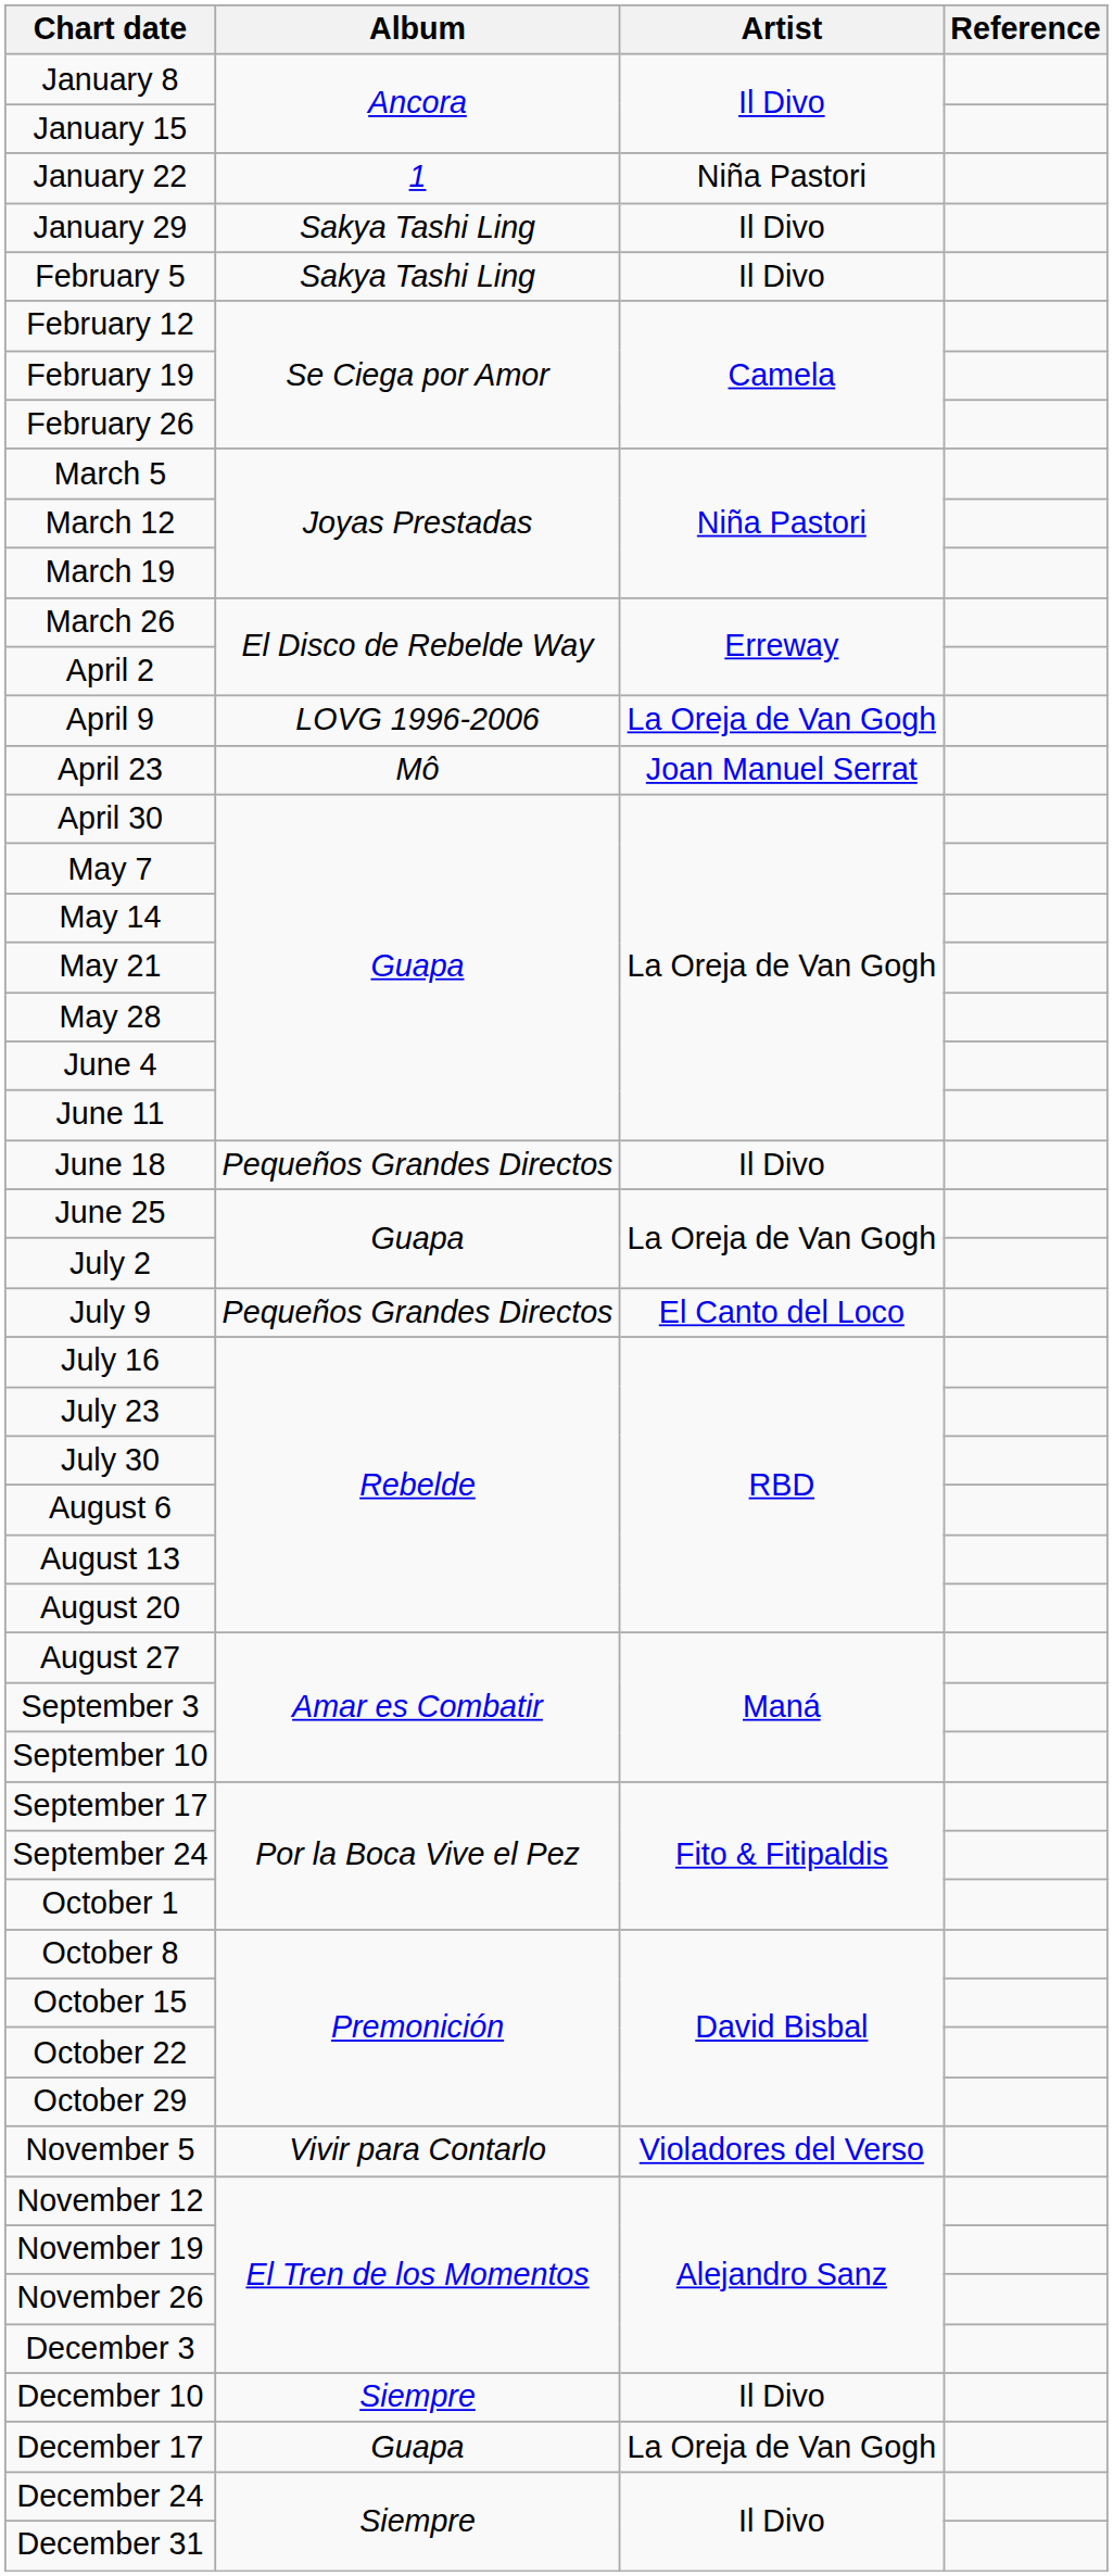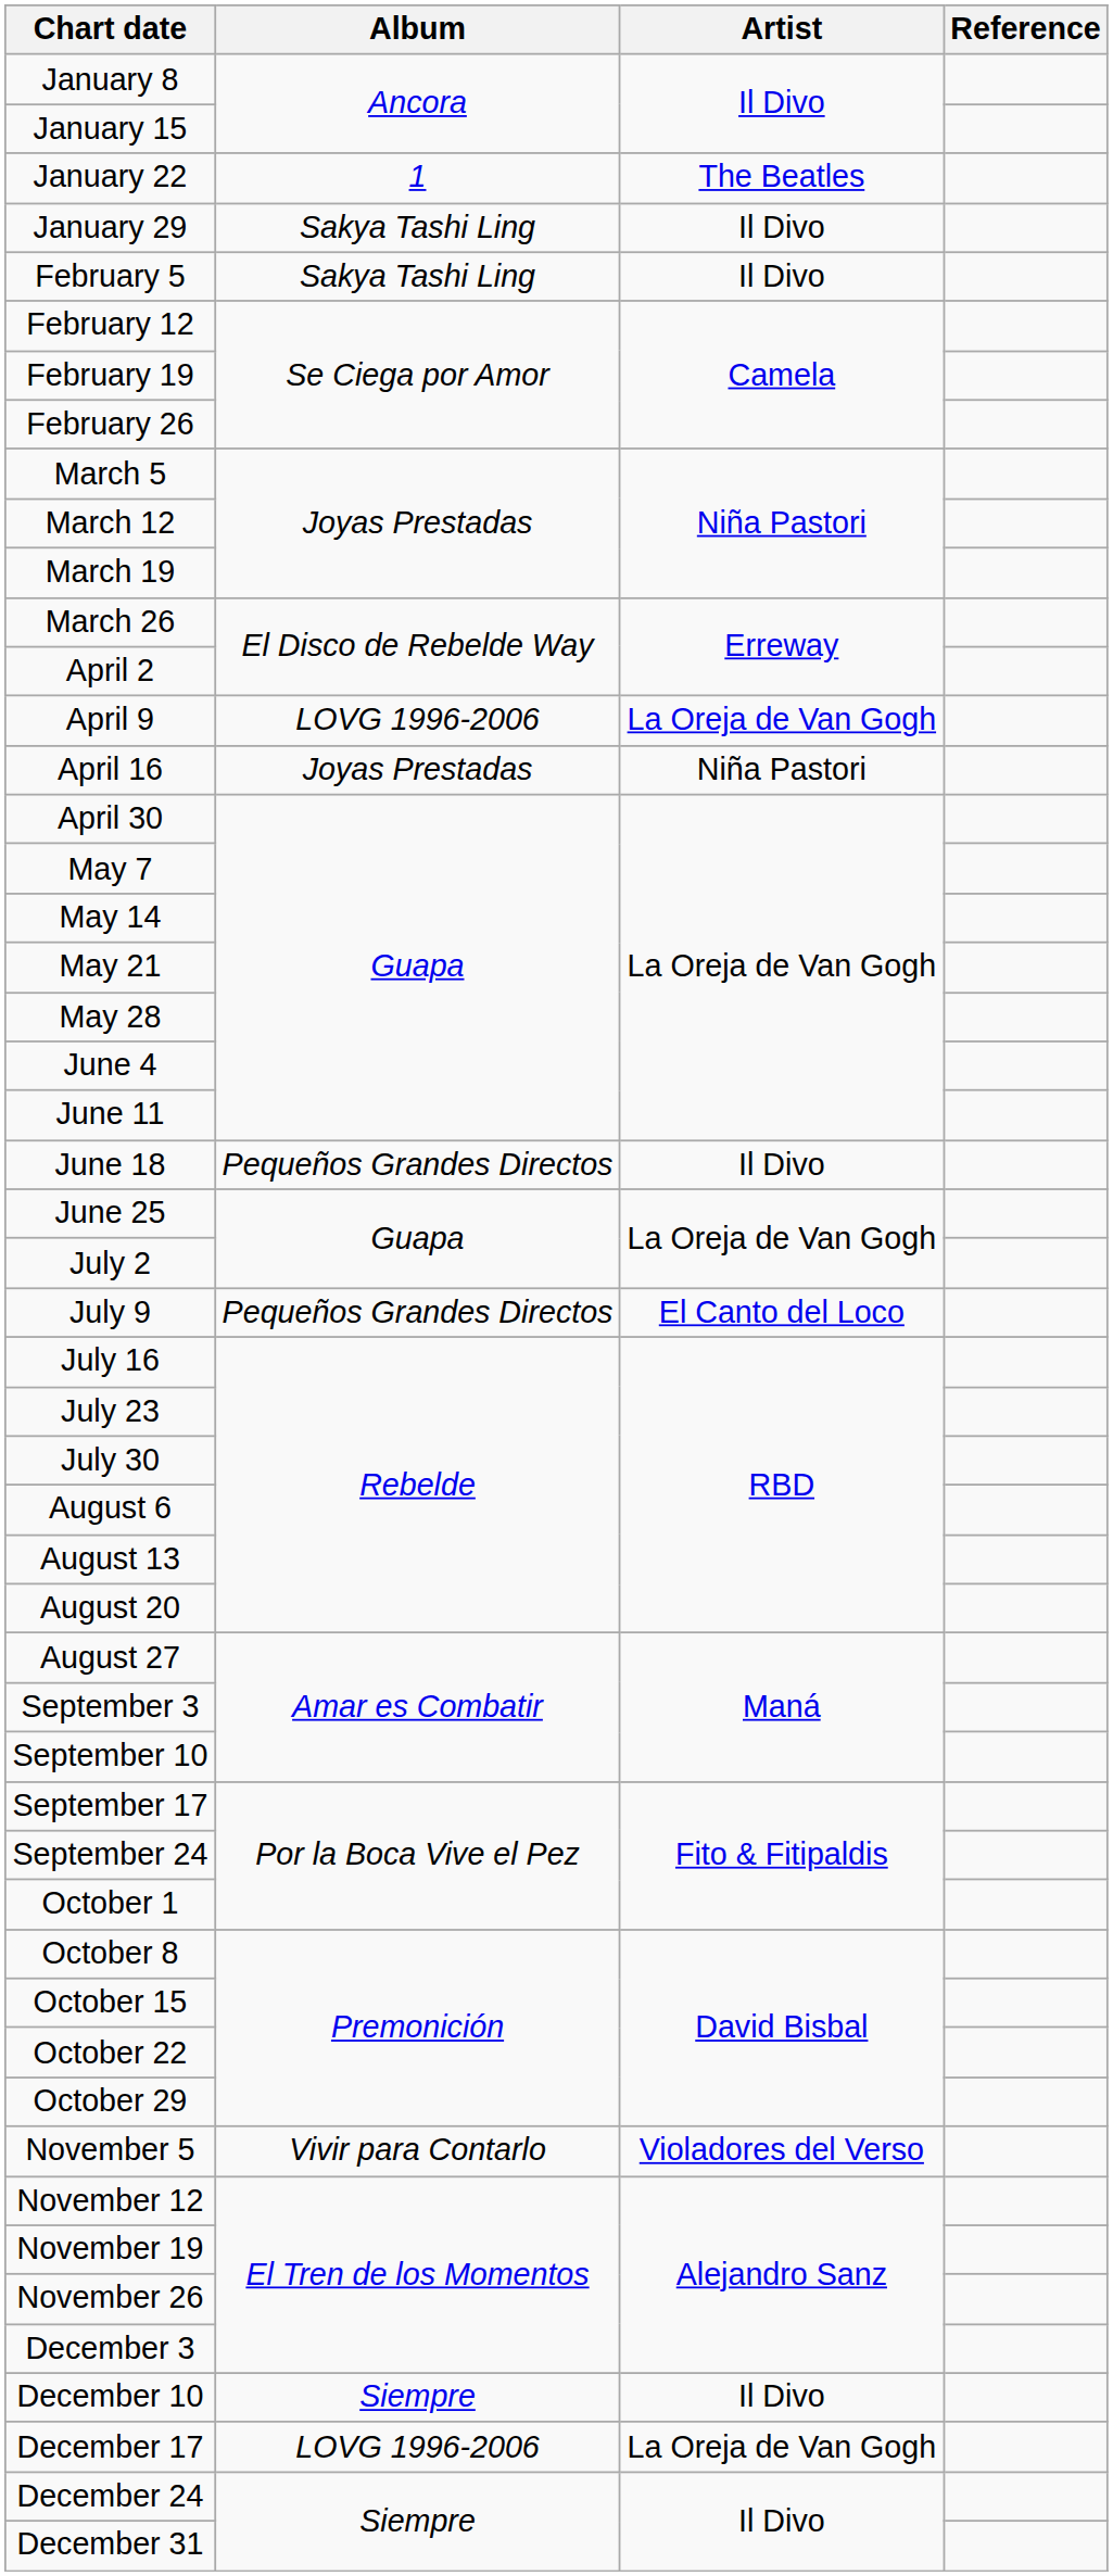 <table class="wikitable" style="text-align: center">
 <tr>
 <th width="">Chart date</th>
 <th width="">Album</th>
 <th width="">Artist</th>
 <th width="" class="unsortable">Reference</th>
 </tr>
 <tr>
 <td>January 8</td>
 <td rowspan="2"><em><a href='#'>Ancora</a></em></td>
 <td rowspan="2"><a href='#'>Il Divo</a></td>
 <td></td>
 </tr>
 <tr>
 <td>January 15</td>
 <td></td>
 </tr>
 <tr>
 <td>January 22</td>
 <td><em><a href='#'>1</a></em></td>
-<td>Niña Pastori</td>
+<td><a href='#'>The Beatles</a></td>
 <td></td>
 </tr>
 <tr>
 <td>January 29</td>
 <td><em>Sakya Tashi Ling</em></td>
 <td>Il Divo</td>
 <td></td>
 </tr>
 <tr>
 <td>February 5</td>
 <td><em>Sakya Tashi Ling</em></td>
 <td>Il Divo</td>
 <td></td>
 </tr>
 <tr>
 <td>February 12</td>
 <td rowspan="3"><em>Se Ciega por Amor</em></td>
 <td rowspan="3"><a href='#'>Camela</a></td>
 <td></td>
 </tr>
 <tr>
 <td>February 19</td>
 <td></td>
 </tr>
 <tr>
 <td>February 26</td>
 <td></td>
 </tr>
 <tr>
 <td>March 5</td>
 <td rowspan="3"><em>Joyas Prestadas</em></td>
 <td rowspan="3"><a href='#'>Niña Pastori</a></td>
 <td></td>
 </tr>
 <tr>
 <td>March 12</td>
 <td></td>
 </tr>
 <tr>
 <td>March 19</td>
 <td></td>
 </tr>
 <tr>
 <td>March 26</td>
 <td rowspan="2"><em>El Disco de Rebelde Way</em></td>
 <td rowspan="2"><a href='#'>Erreway</a></td>
 <td></td>
 </tr>
 <tr>
 <td>April 2</td>
 <td></td>
 </tr>
 <tr>
 <td>April 9</td>
 <td><em>LOVG 1996-2006</em></td>
 <td><a href='#'>La Oreja de Van Gogh</a></td>
 <td></td>
 </tr>
 <tr>
-<td>April 23</td>
-<td><em>Mô</em></td>
-<td><a href='#'>Joan Manuel Serrat</a></td>
+<td>April 16</td>
+<td><em>Joyas Prestadas</em></td>
+<td>Niña Pastori</td>
 <td></td>
 </tr>
 <tr>
 <td>April 30</td>
 <td rowspan="7"><em><a href='#'>Guapa</a></em></td>
 <td rowspan="7">La Oreja de Van Gogh</td>
 <td></td>
 </tr>
 <tr>
 <td>May 7</td>
 <td></td>
 </tr>
 <tr>
 <td>May 14</td>
 <td></td>
 </tr>
 <tr>
 <td>May 21</td>
 <td></td>
 </tr>
 <tr>
 <td>May 28</td>
 <td></td>
 </tr>
 <tr>
 <td>June 4</td>
 <td></td>
 </tr>
 <tr>
 <td>June 11</td>
 <td></td>
 </tr>
 <tr>
 <td>June 18</td>
 <td><em>Pequeños Grandes Directos</em></td>
 <td>Il Divo</td>
 <td></td>
 </tr>
 <tr>
 <td>June 25</td>
 <td rowspan="2"><em>Guapa</em></td>
 <td rowspan="2">La Oreja de Van Gogh</td>
 <td></td>
 </tr>
 <tr>
 <td>July 2</td>
 <td></td>
 </tr>
 <tr>
 <td>July 9</td>
 <td><em>Pequeños Grandes Directos</em></td>
 <td><a href='#'>El Canto del Loco</a></td>
 <td></td>
 </tr>
 <tr>
 <td>July 16</td>
 <td rowspan="6"><em><a href='#'>Rebelde</a></em></td>
 <td rowspan="6"><a href='#'>RBD</a></td>
 <td></td>
 </tr>
 <tr>
 <td>July 23</td>
 <td></td>
 </tr>
 <tr>
 <td>July 30</td>
 <td></td>
 </tr>
 <tr>
 <td>August 6</td>
 <td></td>
 </tr>
 <tr>
 <td>August 13</td>
 <td></td>
 </tr>
 <tr>
 <td>August 20</td>
 <td></td>
 </tr>
 <tr>
 <td>August 27</td>
 <td rowspan="3"><em><a href='#'>Amar es Combatir</a></em></td>
 <td rowspan="3"><a href='#'>Maná</a></td>
 <td></td>
 </tr>
 <tr>
 <td>September 3</td>
 <td></td>
 </tr>
 <tr>
 <td>September 10</td>
 <td></td>
 </tr>
 <tr>
 <td>September 17</td>
 <td rowspan="3"><em>Por la Boca Vive el Pez</em></td>
 <td rowspan="3"><a href='#'>Fito & Fitipaldis</a></td>
 <td></td>
 </tr>
 <tr>
 <td>September 24</td>
 <td></td>
 </tr>
 <tr>
 <td>October 1</td>
 <td></td>
 </tr>
 <tr>
 <td>October 8</td>
 <td rowspan="4"><em><a href='#'>Premonición</a></em></td>
 <td rowspan="4"><a href='#'>David Bisbal</a></td>
 <td></td>
 </tr>
 <tr>
 <td>October 15</td>
 <td></td>
 </tr>
 <tr>
 <td>October 22</td>
 <td></td>
 </tr>
 <tr>
 <td>October 29</td>
 <td></td>
 </tr>
 <tr>
 <td>November 5</td>
 <td><em>Vivir para Contarlo</em></td>
 <td><a href='#'>Violadores del Verso</a></td>
 <td></td>
 </tr>
 <tr>
 <td>November 12</td>
 <td rowspan="4"><em><a href='#'>El Tren de los Momentos</a></em></td>
 <td rowspan="4"><a href='#'>Alejandro Sanz</a></td>
 <td></td>
 </tr>
 <tr>
 <td>November 19</td>
 <td></td>
 </tr>
 <tr>
 <td>November 26</td>
 <td></td>
 </tr>
 <tr>
 <td>December 3</td>
 <td></td>
 </tr>
 <tr>
 <td>December 10</td>
 <td><em><a href='#'>Siempre</a></em></td>
 <td>Il Divo</td>
 <td></td>
 </tr>
 <tr>
 <td>December 17</td>
-<td><em>Guapa</em></td>
+<td><em>LOVG 1996-2006</em></td>
 <td>La Oreja de Van Gogh</td>
 <td></td>
 </tr>
 <tr>
 <td>December 24</td>
 <td rowspan="2"><em>Siempre</em></td>
 <td rowspan="2">Il Divo</td>
 <td></td>
 </tr>
 <tr>
 <td>December 31</td>
 <td></td>
 </tr>
 <tr>
 </tr>
 </table>
